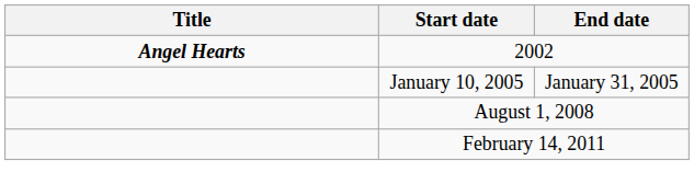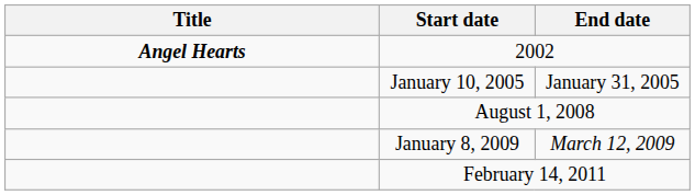 <table class="wikitable" style="text-align:center" cellpadding="2">
 <tr>
 <th width=300>Title</th>
 <th width=120>Start date</th>
 <th width=120>End date</th>
 </tr>
 <tr>
 <td><strong><em>Angel Hearts</em></strong></td>
 <td colspan="2">2002</td>
 </tr>
 <tr>
 <td></td>
 <td>January 10, 2005</td>
 <td>January 31, 2005</td>
 </tr>
 <tr>
 <td></td>
 <td colspan="2">August 1, 2008</td>
 </tr>
 <tr>
 <td></td>
+<td>January 8, 2009</td>
+<td><em>March 12, 2009</em></td>
+</tr>
+<tr>
+<td></td>
 <td colspan="2">February 14, 2011</td>
 </tr>
 </table>
